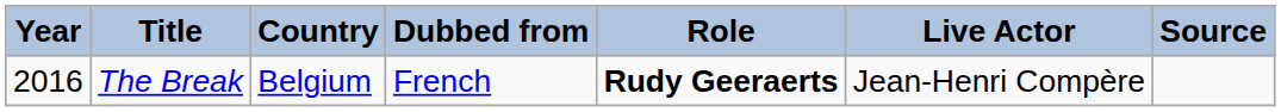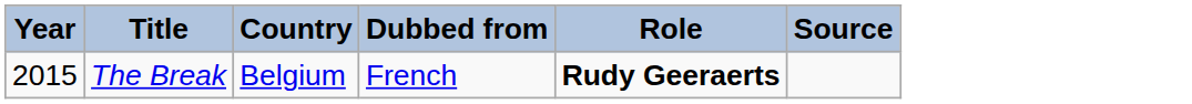 <table class="wikitable sortable plainrowheaders" style="width=95%;  font-size: 95%;">
 <tr>
 <th style="background:#b0c4de;">Year </th>
 <th style="background:#b0c4de;">Title</th>
 <th style="background:#b0c4de;">Country</th>
 <th style="background:#b0c4de;">Dubbed from</th>
 <th style="background:#b0c4de;">Role </th>
-<th style="background:#b0c4de;" class="unsortable">Live Actor</th>
 <th style="background:#b0c4de;" class="unsortable">Source</th>
 </tr>
 <tr>
-<td>2016</td>
+<td>2015</td>
 <td><em><a href='#'>The Break</a></em></td>
 <td><a href='#'>Belgium</a></td>
 <td><a href='#'>French</a></td>
 <td><strong>Rudy Geeraerts</strong></td>
-<td>Jean-Henri Compère</td>
 <td></td>
 </tr>
 </table>
